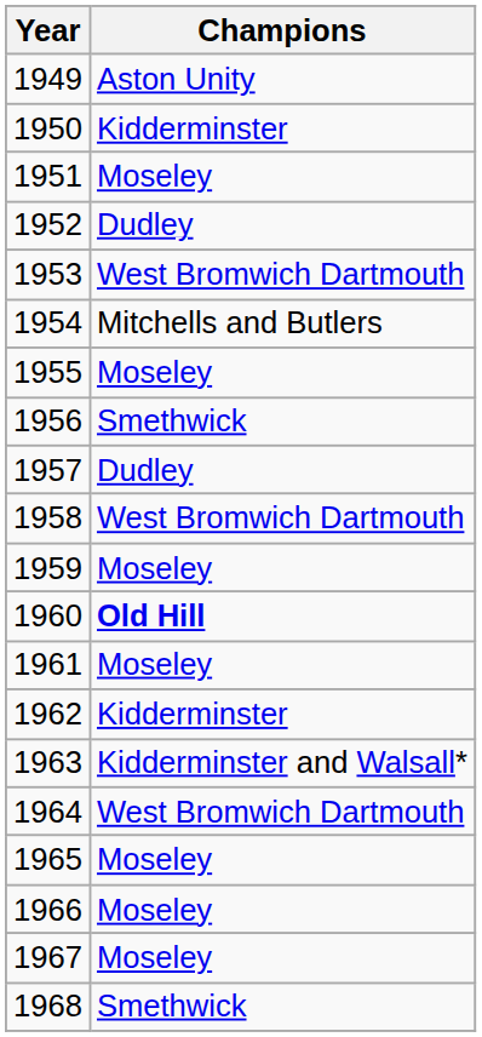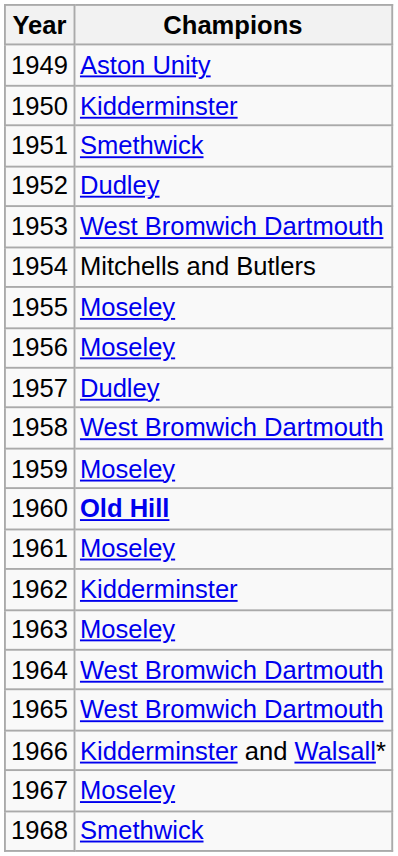 <table class="wikitable" style="font-size:85%">
 <tr>
 <th>Year</th>
 <th>Champions</th>
 </tr>
 <tr>
 <td>1949</td>
 <td><a href='#'>Aston Unity</a></td>
 </tr>
 <tr>
 <td>1950</td>
 <td><a href='#'>Kidderminster</a></td>
 </tr>
 <tr>
 <td>1951</td>
-<td><a href='#'>Moseley</a></td>
+<td><a href='#'>Smethwick</a></td>
 </tr>
 <tr>
 <td>1952</td>
 <td><a href='#'>Dudley</a></td>
 </tr>
 <tr>
 <td>1953</td>
 <td><a href='#'>West Bromwich Dartmouth</a></td>
 </tr>
 <tr>
 <td>1954</td>
 <td>Mitchells and Butlers</td>
 </tr>
 <tr>
 <td>1955</td>
 <td><a href='#'>Moseley</a></td>
 </tr>
 <tr>
 <td>1956</td>
-<td><a href='#'>Smethwick</a></td>
+<td><a href='#'>Moseley</a></td>
 </tr>
 <tr>
 <td>1957</td>
 <td><a href='#'>Dudley</a></td>
 </tr>
 <tr>
 <td>1958</td>
 <td><a href='#'>West Bromwich Dartmouth</a></td>
 </tr>
 <tr>
 <td>1959</td>
 <td><a href='#'>Moseley</a></td>
 </tr>
 <tr>
 <td>1960</td>
 <td><strong><a href='#'>Old Hill</a></strong></td>
 </tr>
 <tr>
 <td>1961</td>
 <td><a href='#'>Moseley</a></td>
 </tr>
 <tr>
 <td>1962</td>
 <td><a href='#'>Kidderminster</a></td>
 </tr>
 <tr>
 <td>1963</td>
-<td><a href='#'>Kidderminster</a> and <a href='#'>Walsall</a>*</td>
+<td><a href='#'>Moseley</a></td>
 </tr>
 <tr>
 <td>1964</td>
 <td><a href='#'>West Bromwich Dartmouth</a></td>
 </tr>
 <tr>
 <td>1965</td>
-<td><a href='#'>Moseley</a></td>
+<td><a href='#'>West Bromwich Dartmouth</a></td>
 </tr>
 <tr>
 <td>1966</td>
-<td><a href='#'>Moseley</a></td>
+<td><a href='#'>Kidderminster</a> and <a href='#'>Walsall</a>*</td>
 </tr>
 <tr>
 <td>1967</td>
 <td><a href='#'>Moseley</a></td>
 </tr>
 <tr>
 <td>1968</td>
 <td><a href='#'>Smethwick</a></td>
 </tr>
 </table>
